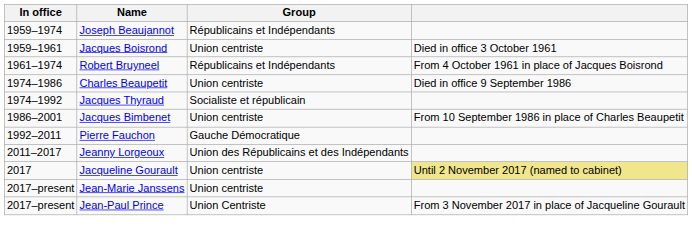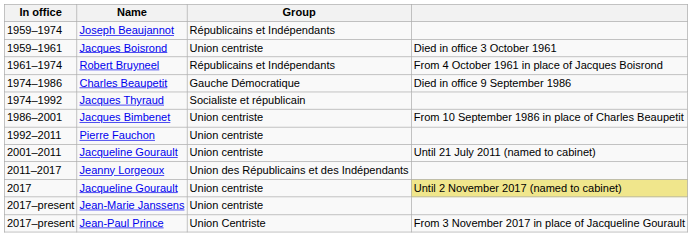 <table class="wikitable sortable">
 <tr>
 <th>In office</th>
 <th>Name</th>
 <th>Group</th>
 <th></th>
 </tr>
 <tr>
 <td>1959–1974</td>
 <td><a href='#'>Joseph Beaujannot</a></td>
 <td>Républicains et Indépendants</td>
 <td></td>
 </tr>
 <tr>
 <td>1959–1961</td>
 <td><a href='#'>Jacques Boisrond</a></td>
 <td>Union centriste</td>
 <td>Died in office 3 October 1961</td>
 </tr>
 <tr>
 <td>1961–1974</td>
 <td><a href='#'>Robert Bruyneel</a></td>
 <td>Républicains et Indépendants</td>
 <td>From 4 October 1961 in place of Jacques Boisrond</td>
 </tr>
 <tr>
 <td>1974–1986</td>
 <td><a href='#'>Charles Beaupetit</a></td>
-<td>Union centriste</td>
+<td>Gauche Démocratique</td>
 <td>Died in office 9 September 1986</td>
 </tr>
 <tr>
 <td>1974–1992</td>
 <td><a href='#'>Jacques Thyraud</a></td>
 <td>Socialiste et républicain</td>
 <td></td>
 </tr>
 <tr>
 <td>1986–2001</td>
 <td><a href='#'>Jacques Bimbenet</a></td>
 <td>Union centriste</td>
 <td>From 10 September 1986 in place of Charles Beaupetit</td>
 </tr>
 <tr>
 <td>1992–2011</td>
 <td><a href='#'>Pierre Fauchon</a></td>
-<td>Gauche Démocratique</td>
+<td>Union centriste</td>
 <td></td>
+</tr>
+<tr>
+<td>2001–2011</td>
+<td><a href='#'>Jacqueline Gourault</a></td>
+<td>Union centriste</td>
+<td>Until 21 July 2011 (named to cabinet)</td>
 </tr>
 <tr>
 <td>2011–2017</td>
 <td><a href='#'>Jeanny Lorgeoux</a></td>
 <td>Union des Républicains et des Indépendants</td>
 <td></td>
 </tr>
 <tr>
 <td>2017</td>
 <td><a href='#'>Jacqueline Gourault</a></td>
 <td>Union centriste</td>
 <td style="background: khaki;">Until 2 November 2017 (named to cabinet)</td>
 </tr>
 <tr>
 <td>2017–present</td>
 <td><a href='#'>Jean-Marie Janssens</a></td>
 <td>Union centriste</td>
 <td></td>
 </tr>
 <tr>
 <td>2017–present</td>
 <td><a href='#'>Jean-Paul Prince</a></td>
 <td>Union Centriste</td>
 <td>From 3 November 2017 in place of Jacqueline Gourault</td>
 </tr>
 </table>
